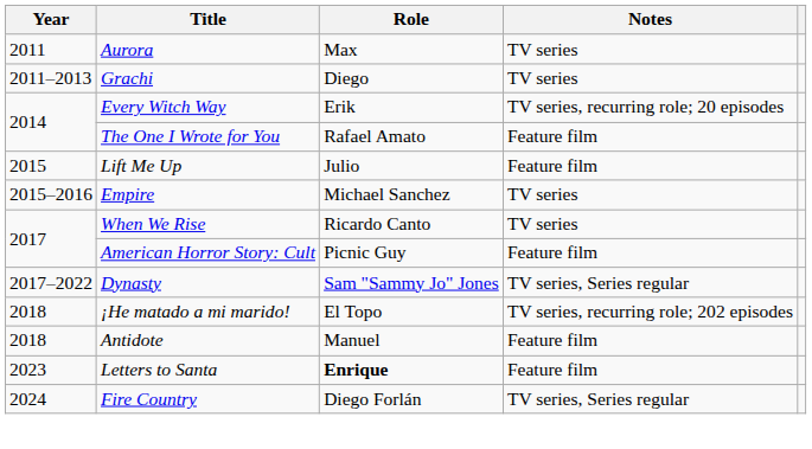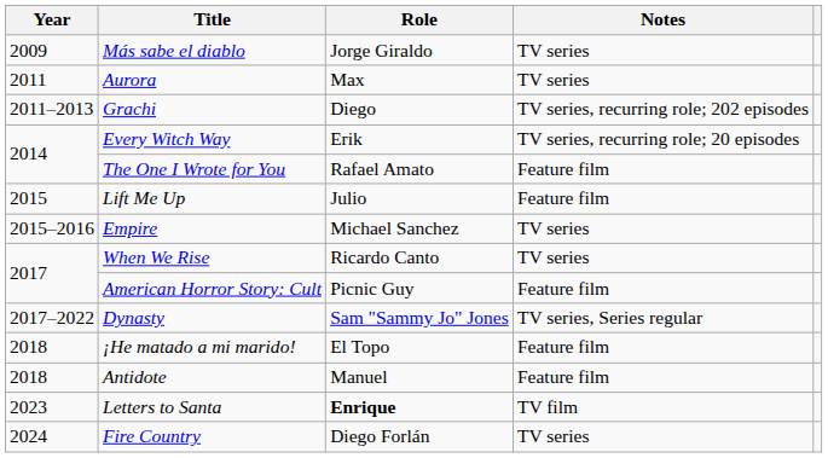 <table class="wikitable sortable">
 <tr>
 <th>Year</th>
 <th>Title</th>
 <th>Role</th>
 <th class="unsortable">Notes</th>
 <th class="unsortable"></th>
+</tr>
+<tr>
+<td>2009</td>
+<td><em><a href='#'>Más sabe el diablo</a></em></td>
+<td>Jorge Giraldo</td>
+<td>TV series</td>
+<td></td>
 </tr>
 <tr>
 <td>2011</td>
 <td><em><a href='#'>Aurora</a></em></td>
 <td>Max</td>
 <td>TV series</td>
 <td></td>
 </tr>
 <tr>
 <td>2011–2013</td>
 <td><em><a href='#'>Grachi</a></em></td>
 <td>Diego</td>
-<td>TV series</td>
+<td>TV series, recurring role; 202 episodes</td>
 <td></td>
 </tr>
 <tr>
 <td rowspan="2">2014</td>
 <td><em><a href='#'>Every Witch Way</a></em></td>
 <td>Erik</td>
 <td>TV series, recurring role; 20 episodes</td>
 <td></td>
 </tr>
 <tr>
 <td><em><a href='#'>The One I Wrote for You</a></em></td>
 <td>Rafael Amato</td>
 <td>Feature film</td>
 <td></td>
 </tr>
 <tr>
 <td>2015</td>
 <td><em>Lift Me Up</em></td>
 <td>Julio</td>
 <td>Feature film</td>
 <td></td>
 </tr>
 <tr>
 <td>2015–2016</td>
 <td><em><a href='#'>Empire</a></em></td>
 <td>Michael Sanchez</td>
 <td>TV series</td>
 <td></td>
 </tr>
 <tr>
 <td rowspan="2">2017</td>
 <td><em><a href='#'>When We Rise</a></em></td>
 <td>Ricardo Canto</td>
 <td>TV series</td>
 <td></td>
 </tr>
 <tr>
 <td><em><a href='#'>American Horror Story: Cult</a></em></td>
 <td>Picnic Guy</td>
 <td>Feature film</td>
 <td></td>
 </tr>
 <tr>
 <td>2017–2022</td>
 <td><em><a href='#'>Dynasty</a></em></td>
 <td><a href='#'>Sam "Sammy Jo" Jones</a></td>
 <td>TV series, Series regular</td>
 <td></td>
 </tr>
 <tr>
 <td>2018</td>
 <td><em>¡He matado a mi marido!</em></td>
 <td>El Topo</td>
-<td>TV series, recurring role; 202 episodes</td>
+<td>Feature film</td>
 <td></td>
 </tr>
 <tr>
 <td>2018</td>
 <td><em>Antidote</em></td>
 <td>Manuel</td>
 <td>Feature film</td>
 <td></td>
 </tr>
 <tr>
 <td>2023</td>
 <td><em>Letters to Santa</em></td>
 <td><strong>Enrique</strong></td>
-<td>Feature film</td>
+<td>TV film</td>
 <td></td>
 </tr>
 <tr>
 <td>2024</td>
 <td><em><a href='#'>Fire Country</a></em></td>
 <td>Diego Forlán</td>
-<td>TV series, Series regular</td>
+<td>TV series</td>
 <td></td>
 </tr>
 </table>
